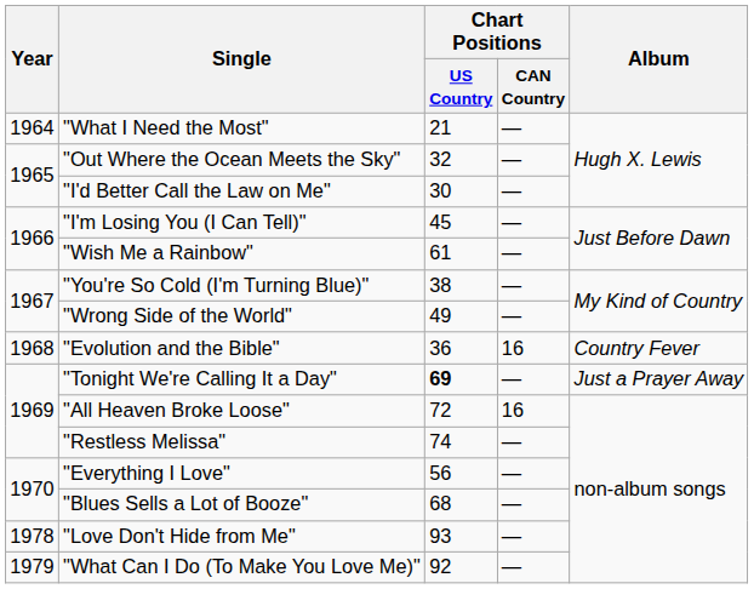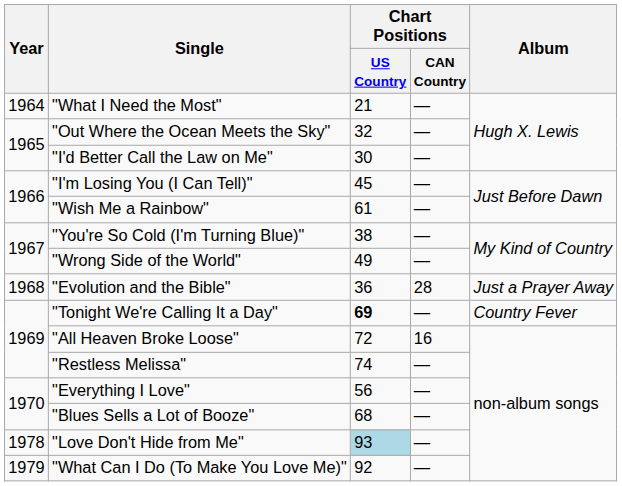 <table class="wikitable">
 <tr>
 <th rowspan="2">Year</th>
 <th rowspan="2">Single</th>
 <th colspan="2">Chart Positions</th>
 <th rowspan="2">Album</th>
 </tr>
 <tr>
 <th width="50"><small><a href='#'>US Country</a></small></th>
 <th width="50"><small>CAN Country</small></th>
 </tr>
 <tr>
 <td>1964</td>
 <td>"What I Need the Most"</td>
 <td>21</td>
 <td>—</td>
 <td rowspan=3><em>Hugh X. Lewis</em></td>
 </tr>
 <tr>
 <td rowspan=2>1965</td>
 <td>"Out Where the Ocean Meets the Sky"</td>
 <td>32</td>
 <td>—</td>
 </tr>
 <tr>
 <td>"I'd Better Call the Law on Me"</td>
 <td>30</td>
 <td>—</td>
 </tr>
 <tr>
 <td rowspan=2>1966</td>
 <td>"I'm Losing You (I Can Tell)"</td>
 <td>45</td>
 <td>—</td>
 <td rowspan=2><em>Just Before Dawn</em></td>
 </tr>
 <tr>
 <td>"Wish Me a Rainbow"</td>
 <td>61</td>
 <td>—</td>
 </tr>
 <tr>
 <td rowspan=2>1967</td>
 <td>"You're So Cold (I'm Turning Blue)"</td>
 <td>38</td>
 <td>—</td>
 <td rowspan=2><em>My Kind of Country</em></td>
 </tr>
 <tr>
 <td>"Wrong Side of the World"</td>
 <td>49</td>
 <td>—</td>
 </tr>
 <tr>
 <td>1968</td>
 <td>"Evolution and the Bible"</td>
 <td>36</td>
-<td>16</td>
-<td><em>Country Fever</em></td>
+<td>28</td>
+<td><em>Just a Prayer Away</em></td>
 </tr>
 <tr>
 <td rowspan=3>1969</td>
 <td>"Tonight We're Calling It a Day"</td>
 <td><strong>69</strong></td>
 <td>—</td>
-<td><em>Just a Prayer Away</em></td>
+<td><em>Country Fever</em></td>
 </tr>
 <tr>
 <td>"All Heaven Broke Loose"</td>
 <td>72</td>
 <td>16</td>
 <td rowspan=6>non-album songs</td>
 </tr>
 <tr>
 <td>"Restless Melissa"</td>
 <td>74</td>
 <td>—</td>
 </tr>
 <tr>
 <td rowspan=2>1970</td>
 <td>"Everything I Love"</td>
 <td>56</td>
 <td>—</td>
 </tr>
 <tr>
 <td>"Blues Sells a Lot of Booze"</td>
 <td>68</td>
 <td>—</td>
 </tr>
 <tr>
 <td>1978</td>
 <td>"Love Don't Hide from Me"</td>
-<td>93</td>
+<td style="background: lightblue;">93</td>
 <td>—</td>
 </tr>
 <tr>
 <td>1979</td>
 <td>"What Can I Do (To Make You Love Me)"</td>
 <td>92</td>
 <td>—</td>
 </tr>
 </table>
